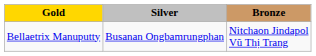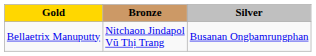 <table class="wikitable">
 <tr>
 <th style="background:gold"> <strong>Gold</strong></th>
+<th style="background:#CC9966"> <strong>Bronze</strong></th>
 <th style="background:silver"> <strong>Silver</strong></th>
-<th style="background:#CC9966"> <strong>Bronze</strong></th>
 </tr>
 <tr>
 <td> <a href='#'>Bellaetrix Manuputty</a></td>
+<td> <a href='#'>Nitchaon Jindapol</a><br> <a href='#'>Vũ Thị Trang</a></td>
 <td> <a href='#'>Busanan Ongbamrungphan</a></td>
-<td> <a href='#'>Nitchaon Jindapol</a><br> <a href='#'>Vũ Thị Trang</a></td>
 </tr>
 </table>
